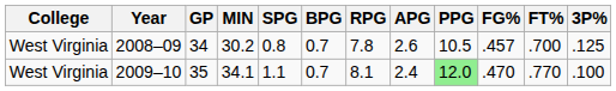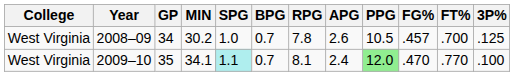 <table class="wikitable">
 <tr>
 <th>College</th>
 <th>Year</th>
 <th>GP</th>
 <th>MIN</th>
 <th>SPG</th>
 <th>BPG</th>
 <th>RPG</th>
 <th>APG</th>
 <th>PPG</th>
 <th>FG%</th>
 <th>FT%</th>
 <th>3P%</th>
 </tr>
 <tr>
 <td>West Virginia</td>
 <td>2008–09</td>
 <td>34</td>
 <td>30.2</td>
-<td>0.8</td>
+<td>1.0</td>
 <td>0.7</td>
 <td>7.8</td>
 <td>2.6</td>
 <td>10.5</td>
 <td>.457</td>
 <td>.700</td>
 <td>.125</td>
 </tr>
 <tr>
 <td>West Virginia</td>
 <td>2009–10</td>
 <td>35</td>
 <td>34.1</td>
-<td>1.1</td>
+<td style="background: paleturquoise;">1.1</td>
 <td>0.7</td>
 <td>8.1</td>
 <td>2.4</td>
 <td style="background: lightgreen;">12.0</td>
 <td>.470</td>
 <td>.770</td>
 <td>.100</td>
 </tr>
 </table>
